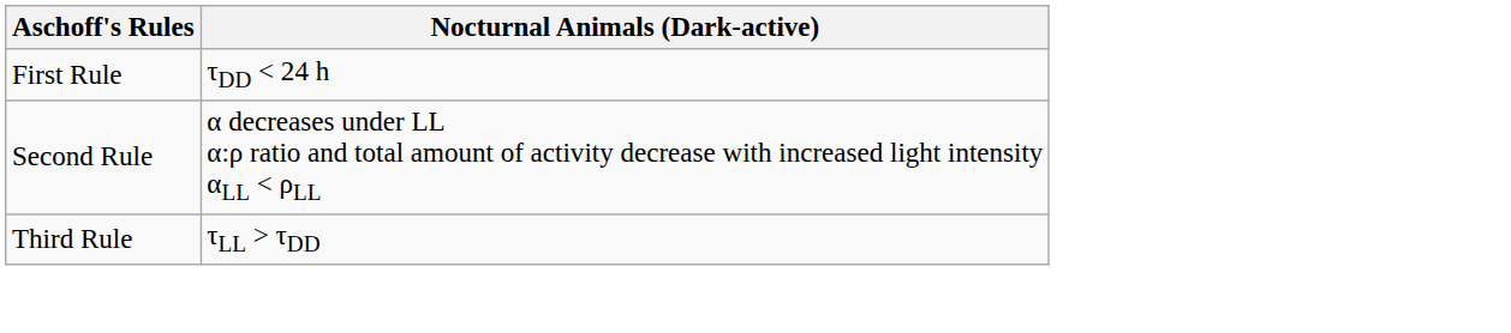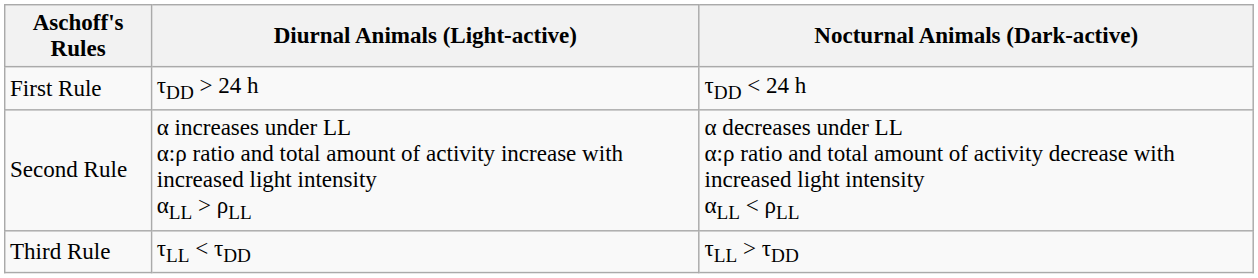 <table class="wikitable">
 <tr>
 <th>Aschoff's Rules</th>
+<th>Diurnal Animals (Light-active)</th>
 <th>Nocturnal Animals (Dark-active)</th>
 </tr>
 <tr>
 <td>First Rule</td>
+<td>τ<sub>DD</sub> > 24 h</td>
 <td>τ<sub>DD</sub> < 24 h</td>
 </tr>
 <tr>
 <td>Second Rule</td>
+<td>α increases under LL<br>α:ρ ratio and total amount of activity increase with increased light intensity<br>α<sub>LL</sub> > ρ<sub>LL</sub></td>
 <td>α decreases under LL<br>α:ρ ratio and total amount of activity decrease with increased light intensity<br>α<sub>LL</sub> < ρ<sub>LL</sub></td>
 </tr>
 <tr>
 <td>Third Rule</td>
+<td>τ<sub>LL</sub> < τ<sub>DD</sub></td>
 <td>τ<sub>LL</sub> > τ<sub>DD</sub></td>
 </tr>
 </table>
